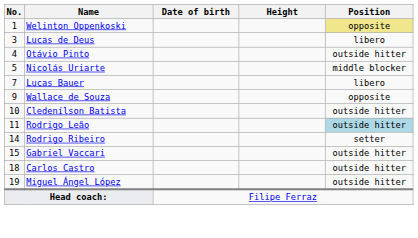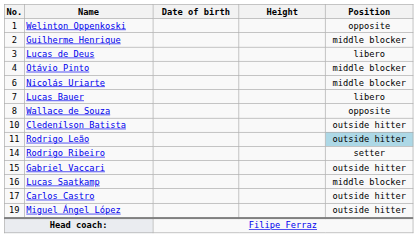 <table class="wikitable sortable" style="font-size:100%; text-align:center">
 <tr>
 <th>No.</th>
 <th style="width:15em">Name</th>
 <th style="width:10em">Date of birth</th>
 <th style="width:10em">Height</th>
 <th style="width:10em">Position</th>
 </tr>
 <tr>
 <td>1</td>
 <td align=left> <a href='#'>Welinton Oppenkoski</a></td>
 <td align=right></td>
 <td></td>
-<td style="background: khaki;">opposite</td>
+<td>opposite</td>
+</tr>
+<tr>
+<td>2</td>
+<td align=left> <a href='#'>Guilherme Henrique</a></td>
+<td align=right></td>
+<td></td>
+<td>middle blocker</td>
 </tr>
 <tr>
 <td>3</td>
 <td align=left> <a href='#'>Lucas de Deus</a></td>
 <td align=right></td>
 <td></td>
 <td>libero</td>
 </tr>
 <tr>
 <td>4</td>
 <td align=left> <a href='#'>Otávio Pinto</a></td>
 <td align=right></td>
 <td></td>
-<td>outside hitter</td>
+<td>middle blocker</td>
 </tr>
 <tr>
-<td>5</td>
+<td>6</td>
 <td align=left> <a href='#'>Nicolás Uriarte</a></td>
 <td align=right></td>
 <td></td>
 <td>middle blocker</td>
 </tr>
 <tr>
 <td>7</td>
 <td align=left> <a href='#'>Lucas Bauer</a></td>
 <td align=right></td>
 <td></td>
 <td>libero</td>
 </tr>
 <tr>
-<td>9</td>
+<td>8</td>
 <td align=left> <a href='#'>Wallace de Souza</a></td>
 <td align=right></td>
 <td></td>
 <td>opposite</td>
 </tr>
 <tr>
 <td>10</td>
 <td align=left> <a href='#'>Cledenílson Batista</a></td>
 <td align=right></td>
 <td></td>
 <td>outside hitter</td>
 </tr>
 <tr>
 <td>11</td>
 <td align=left> <a href='#'>Rodrigo Leão</a></td>
 <td align=right></td>
 <td></td>
 <td style="background: lightblue;">outside hitter</td>
 </tr>
 <tr>
 <td>14</td>
 <td align=left> <a href='#'>Rodrigo Ribeiro</a></td>
 <td align=right></td>
 <td></td>
 <td>setter</td>
 </tr>
 <tr>
 <td>15</td>
 <td align=left> <a href='#'>Gabriel Vaccari</a></td>
 <td align=right></td>
 <td></td>
 <td>outside hitter</td>
 </tr>
 <tr>
-<td>18</td>
+<td>16</td>
+<td align=left> <a href='#'>Lucas Saatkamp</a></td>
+<td align=right></td>
+<td></td>
+<td>middle blocker</td>
+</tr>
+<tr>
+<td>17</td>
 <td align=left> <a href='#'>Carlos Castro</a></td>
 <td align=right></td>
 <td></td>
 <td>outside hitter</td>
 </tr>
 <tr>
 <td>19</td>
 <td align=left> <a href='#'>Miguel Ángel López</a></td>
 <td align=right></td>
 <td></td>
 <td>outside hitter</td>
 </tr>
 <tr style="border-top: 3px solid grey">
 <td colspan=2 style="background:#EAECF0"><strong>Head coach:</strong></td>
 <td colspan=3> <a href='#'>Filipe Ferraz</a></td>
 </tr>
 </table>
